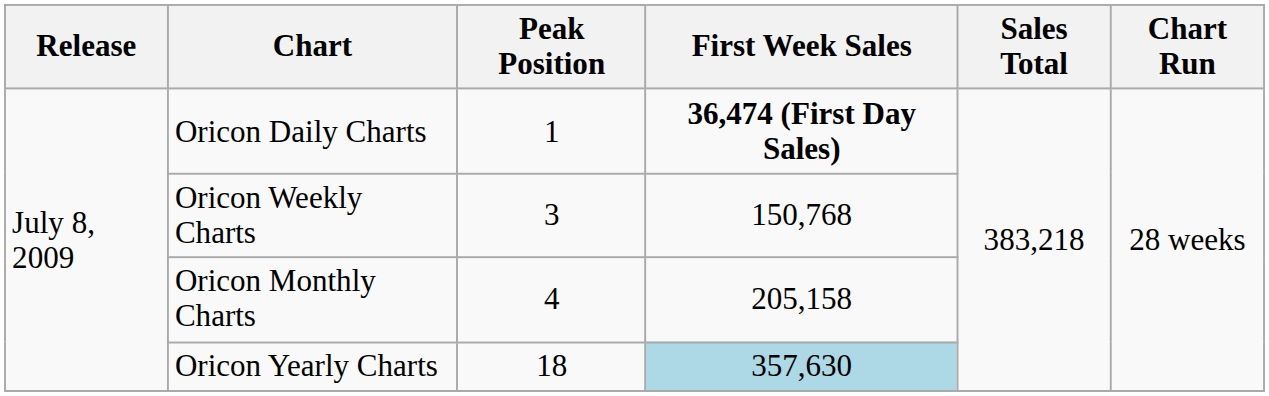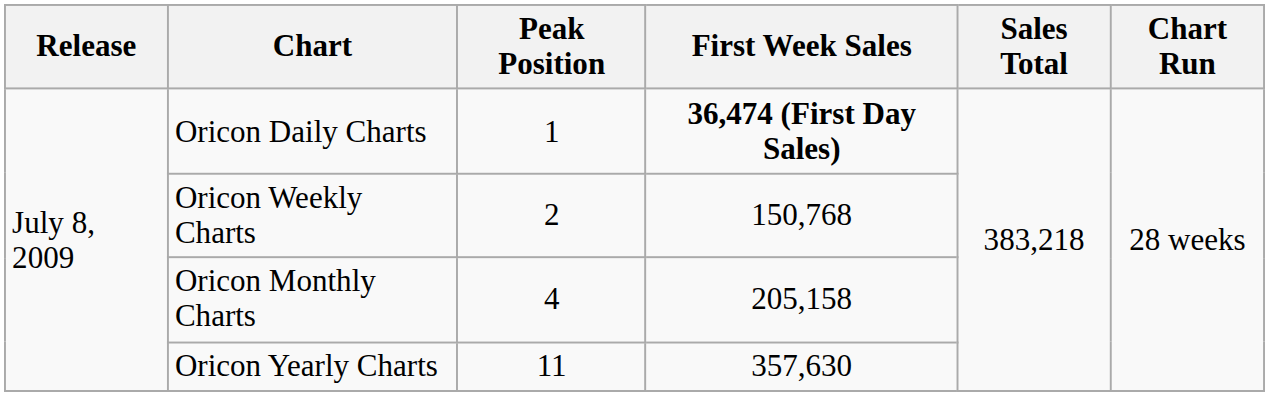 <table class="wikitable" width="650px">
 <tr>
 <th align="left">Release</th>
 <th align="left">Chart</th>
 <th align="left">Peak Position</th>
 <th align="left">First Week Sales</th>
 <th align="left">Sales Total</th>
 <th align="left">Chart Run</th>
 </tr>
 <tr>
 <td rowspan="4" align="left">July 8, 2009</td>
 <td align="left">Oricon Daily Charts</td>
 <td align="center">1</td>
 <td align="center"><strong>36,474 (First Day Sales)</strong></td>
 <td rowspan="4" align="center">383,218</td>
 <td rowspan="4" align="center">28 weeks</td>
 </tr>
 <tr>
 <td align="left">Oricon Weekly Charts</td>
-<td align="center">3</td>
+<td align="center">2</td>
 <td align="center">150,768</td>
 </tr>
 <tr>
 <td align="left">Oricon Monthly Charts</td>
 <td align="center">4</td>
 <td align="center">205,158</td>
 </tr>
 <tr>
 <td align="left">Oricon Yearly Charts</td>
-<td align="center">18</td>
-<td align="center" style="background: lightblue;">357,630</td>
+<td align="center">11</td>
+<td align="center">357,630</td>
 </tr>
 <tr>
 </tr>
 </table>
